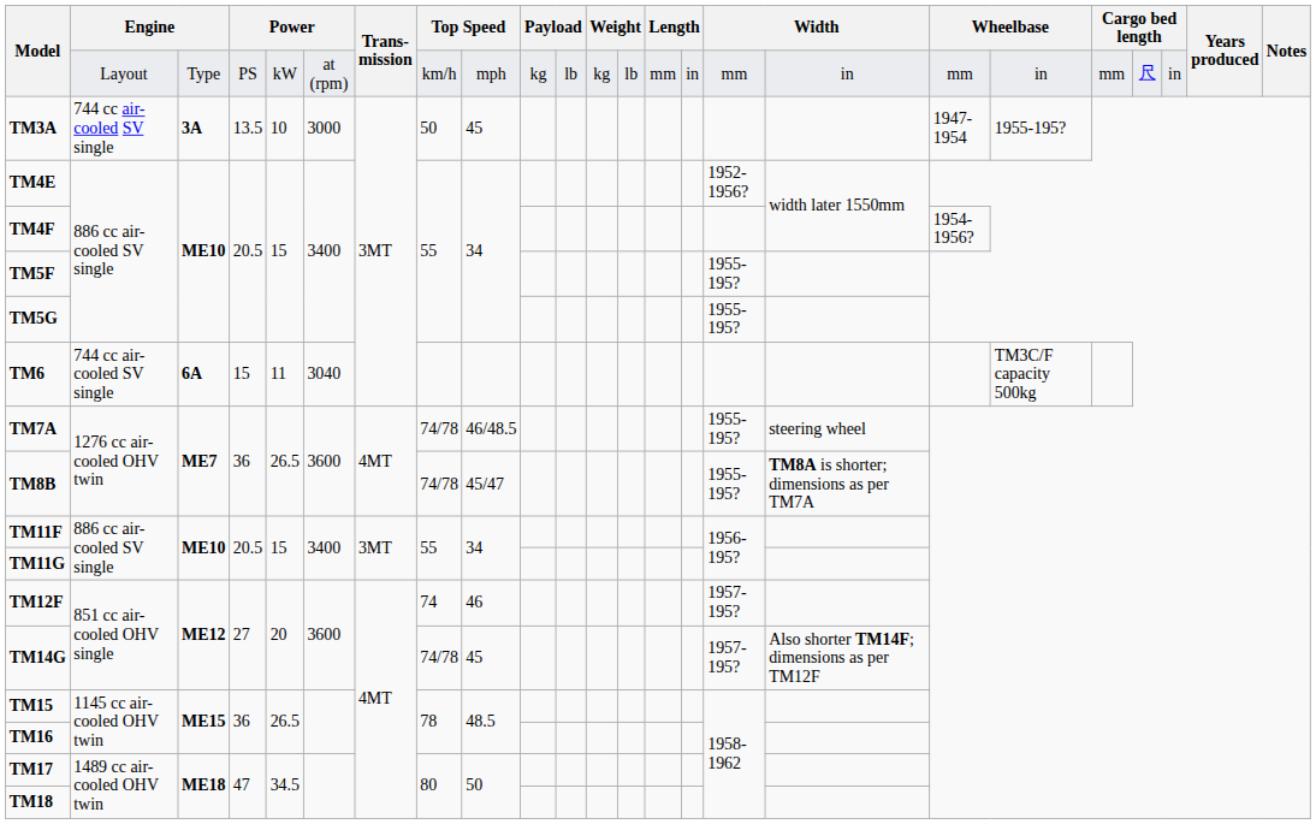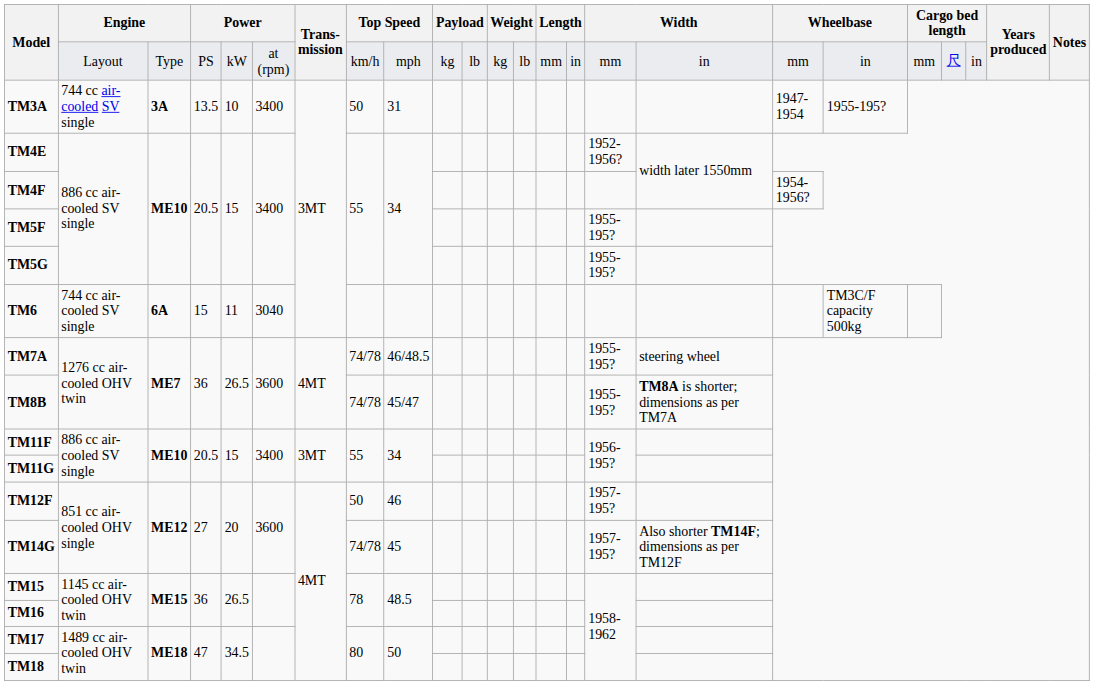 <table class="wikitable" style="text-align:left">
 <tr>
 <th rowspan="2">Model</th>
 <th colspan="2">Engine</th>
 <th colspan="3">Power</th>
 <th rowspan="2">Trans-<br>mission</th>
 <th colspan="2">Top Speed</th>
 <th colspan="2">Payload</th>
 <th colspan="2">Weight</th>
 <th colspan="2">Length</th>
 <th colspan="2">Width</th>
 <th colspan="2">Wheelbase</th>
 <th colspan="3">Cargo bed length</th>
 <th rowspan="2">Years<br>produced</th>
 <th rowspan="2">Notes</th>
 </tr>
 <tr>
 <td align="center" style="background:#EAECF0;">Layout</td>
 <td align="center" style="background:#EAECF0;">Type</td>
 <td align="center" style="background:#EAECF0;">PS</td>
 <td align="center" style="background:#EAECF0;">kW</td>
 <td align="center" style="background:#EAECF0;">at (rpm)</td>
 <td align="center" style="background:#EAECF0;">km/h</td>
 <td align="center" style="background:#EAECF0;">mph</td>
 <td align="center" style="background:#EAECF0;">kg</td>
 <td align="center" style="background:#EAECF0;">lb</td>
 <td align="center" style="background:#EAECF0;">kg</td>
 <td align="center" style="background:#EAECF0;">lb</td>
 <td align="center" style="background:#EAECF0;">mm</td>
 <td align="center" style="background:#EAECF0;">in</td>
 <td align="center" style="background:#EAECF0;">mm</td>
 <td align="center" style="background:#EAECF0;">in</td>
 <td align="center" style="background:#EAECF0;">mm</td>
 <td align="center" style="background:#EAECF0;">in</td>
 <td align="center" style="background:#EAECF0;">mm</td>
 <td align="center" style="background:#EAECF0;"><a href='#'>尺</a></td>
 <td align="center" style="background:#EAECF0;">in</td>
 </tr>
 <tr>
 <td><strong>TM3A</strong></td>
 <td>744 cc <a href='#'>air-cooled</a> <a href='#'>SV</a> single</td>
 <td><strong>3A</strong></td>
 <td>13.5</td>
 <td>10</td>
-<td>3000</td>
+<td>3400</td>
 <td rowspan="6">3MT</td>
 <td>50</td>
-<td>45</td>
+<td>31</td>
 <td></td>
 <td></td>
 <td></td>
 <td></td>
 <td></td>
 <td></td>
 <td></td>
 <td></td>
 <td>1947-1954</td>
 <td>1955-195?</td>
 </tr>
 <tr>
 <td><strong>TM4E</strong></td>
 <td rowspan="4">886 cc air-cooled SV single</td>
 <td rowspan="4"><strong>ME10</strong></td>
 <td rowspan="4">20.5</td>
 <td rowspan="4">15</td>
 <td rowspan="4">3400</td>
 <td rowspan="4">55</td>
 <td rowspan="4">34</td>
 <td></td>
 <td></td>
 <td></td>
 <td></td>
 <td></td>
 <td></td>
 <td>1952-1956?</td>
 <td rowspan="2">width later 1550mm</td>
 </tr>
 <tr>
 <td><strong>TM4F</strong></td>
 <td></td>
 <td></td>
 <td></td>
 <td></td>
 <td></td>
 <td></td>
 <td></td>
 <td>1954-1956?</td>
 </tr>
 <tr>
 <td><strong>TM5F</strong></td>
 <td></td>
 <td></td>
 <td></td>
 <td></td>
 <td></td>
 <td></td>
 <td>1955-195?</td>
 <td></td>
 </tr>
 <tr>
 <td><strong>TM5G</strong></td>
 <td></td>
 <td></td>
 <td></td>
 <td></td>
 <td></td>
 <td></td>
 <td>1955-195?</td>
 <td></td>
 </tr>
 <tr>
 <td><strong>TM6</strong></td>
 <td>744 cc air-cooled SV single</td>
 <td><strong>6A</strong></td>
 <td>15</td>
 <td>11</td>
 <td>3040</td>
 <td></td>
 <td></td>
 <td></td>
 <td></td>
 <td></td>
 <td></td>
 <td></td>
 <td></td>
 <td></td>
 <td></td>
 <td></td>
 <td>TM3C/F capacity 500kg</td>
 <td></td>
 </tr>
 <tr>
 <td><strong>TM7A</strong></td>
 <td rowspan="2">1276 cc air-cooled OHV twin</td>
 <td rowspan="2"><strong>ME7</strong></td>
 <td rowspan="2">36</td>
 <td rowspan="2">26.5</td>
 <td rowspan="2">3600</td>
 <td rowspan="2">4MT</td>
 <td>74/78</td>
 <td>46/48.5</td>
 <td></td>
 <td></td>
 <td></td>
 <td></td>
 <td></td>
 <td></td>
 <td>1955-195?</td>
 <td>steering wheel</td>
 </tr>
 <tr>
 <td><strong>TM8B</strong></td>
 <td>74/78</td>
 <td>45/47</td>
 <td></td>
 <td></td>
 <td></td>
 <td></td>
 <td></td>
 <td></td>
 <td>1955-195?</td>
 <td><strong>TM8A</strong> is shorter; dimensions as per TM7A</td>
 </tr>
 <tr>
 <td><strong>TM11F</strong></td>
 <td rowspan="2">886 cc air-cooled SV single</td>
 <td rowspan="2"><strong>ME10</strong></td>
 <td rowspan="2">20.5</td>
 <td rowspan="2">15</td>
 <td rowspan="2">3400</td>
 <td rowspan="2">3MT</td>
 <td rowspan="2">55</td>
 <td rowspan="2">34</td>
 <td></td>
 <td></td>
 <td></td>
 <td></td>
 <td></td>
 <td></td>
 <td rowspan="2">1956-195?</td>
 <td></td>
 </tr>
 <tr>
 <td><strong>TM11G</strong></td>
 <td></td>
 <td></td>
 <td></td>
 <td></td>
 <td></td>
 <td></td>
 <td></td>
 </tr>
 <tr>
 <td><strong>TM12F</strong></td>
 <td rowspan="2">851 cc air-cooled OHV single</td>
 <td rowspan="2"><strong>ME12</strong></td>
 <td rowspan="2">27</td>
 <td rowspan="2">20</td>
 <td rowspan="2">3600</td>
 <td rowspan="6">4MT</td>
-<td>74</td>
+<td>50</td>
 <td>46</td>
 <td></td>
 <td></td>
 <td></td>
 <td></td>
 <td></td>
 <td></td>
 <td>1957-195?</td>
 <td></td>
 </tr>
 <tr>
 <td><strong>TM14G</strong></td>
 <td>74/78</td>
 <td>45</td>
 <td></td>
 <td></td>
 <td></td>
 <td></td>
 <td></td>
 <td></td>
 <td>1957-195?</td>
 <td>Also shorter <strong>TM14F</strong>; dimensions as per TM12F</td>
 </tr>
 <tr>
 <td><strong>TM15</strong></td>
 <td rowspan="2">1145 cc air-cooled OHV twin</td>
 <td rowspan="2"><strong>ME15</strong></td>
 <td rowspan="2">36</td>
 <td rowspan="2">26.5</td>
 <td rowspan="2"></td>
 <td rowspan="2">78</td>
 <td rowspan="2">48.5</td>
 <td></td>
 <td></td>
 <td></td>
 <td></td>
 <td></td>
 <td></td>
 <td rowspan="4">1958-1962</td>
 <td></td>
 </tr>
 <tr>
 <td><strong>TM16</strong></td>
 <td></td>
 <td></td>
 <td></td>
 <td></td>
 <td></td>
 <td></td>
 <td></td>
 </tr>
 <tr>
 <td><strong>TM17</strong></td>
 <td rowspan="2">1489 cc air-cooled OHV twin</td>
 <td rowspan="2"><strong>ME18</strong></td>
 <td rowspan="2">47</td>
 <td rowspan="2">34.5</td>
 <td rowspan="2"></td>
 <td rowspan="2">80</td>
 <td rowspan="2">50</td>
 <td></td>
 <td></td>
 <td></td>
 <td></td>
 <td></td>
 <td></td>
 <td></td>
 </tr>
 <tr>
 <td><strong>TM18</strong></td>
 <td></td>
 <td></td>
 <td></td>
 <td></td>
 <td></td>
 <td></td>
 <td></td>
 </tr>
 </table>
